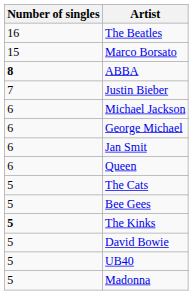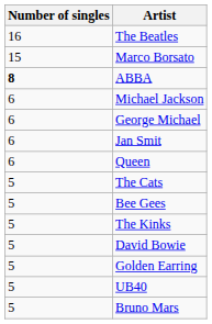 <table class="wikitable">
 <tr>
 <th>Number of singles</th>
 <th>Artist </th>
 </tr>
 <tr>
 <td>16</td>
 <td><a href='#'>The Beatles</a></td>
 </tr>
 <tr>
 <td>15</td>
 <td><a href='#'>Marco Borsato</a></td>
 </tr>
 <tr>
 <td><strong>8</strong></td>
 <td><a href='#'>ABBA</a></td>
-</tr>
-<tr>
-<td>7</td>
-<td><a href='#'>Justin Bieber</a></td>
 </tr>
 <tr>
 <td>6</td>
 <td><a href='#'>Michael Jackson</a></td>
 </tr>
 <tr>
 <td>6</td>
 <td><a href='#'>George Michael</a></td>
 </tr>
 <tr>
 <td>6</td>
 <td><a href='#'>Jan Smit</a></td>
 </tr>
 <tr>
 <td>6</td>
 <td><a href='#'>Queen</a></td>
 </tr>
 <tr>
 <td>5</td>
 <td><a href='#'>The Cats</a></td>
 </tr>
 <tr>
 <td>5</td>
 <td><a href='#'>Bee Gees</a></td>
 </tr>
 <tr>
-<td><strong>5</strong></td>
+<td>5</td>
 <td><a href='#'>The Kinks</a></td>
 </tr>
 <tr>
 <td>5</td>
 <td><a href='#'>David Bowie</a></td>
 </tr>
 <tr>
 <td>5</td>
+<td><a href='#'>Golden Earring</a></td>
+</tr>
+<tr>
+<td>5</td>
 <td><a href='#'>UB40</a></td>
 </tr>
 <tr>
 <td>5</td>
-<td><a href='#'>Madonna</a></td>
+<td><a href='#'>Bruno Mars</a></td>
 </tr>
 </table>
